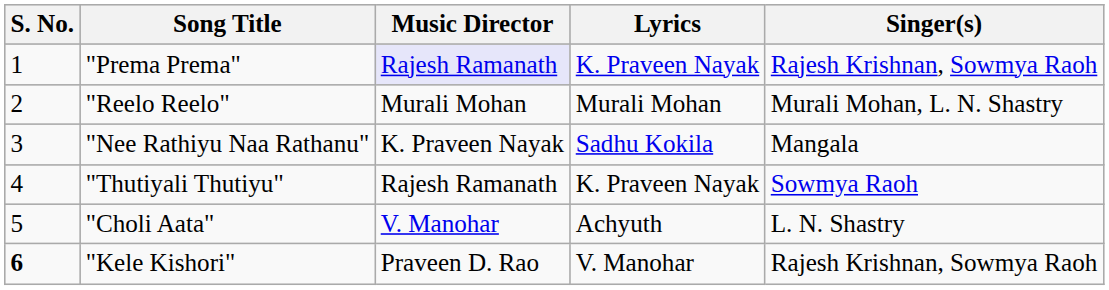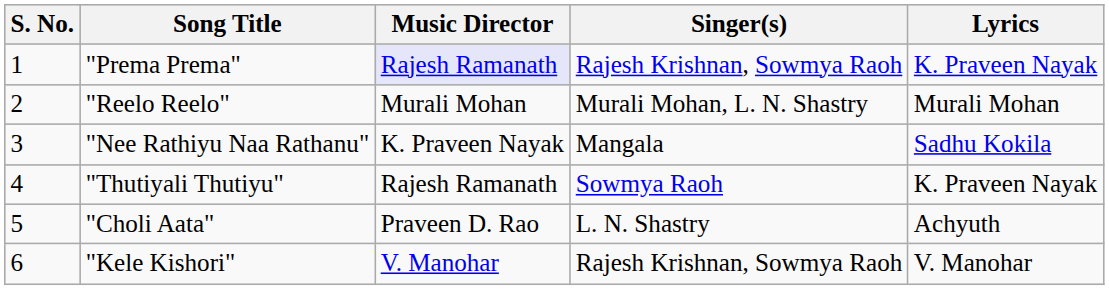 <table class="wikitable">
 <tr>
 <th>S. No.</th>
 <th>Song Title</th>
 <th>Music Director</th>
+<th>Singer(s)</th>
 <th>Lyrics</th>
-<th>Singer(s)</th>
 </tr>
 <tr>
 <td>1</td>
 <td>"Prema Prema"</td>
 <td style="background: lavender;"><a href='#'>Rajesh Ramanath</a></td>
+<td><a href='#'>Rajesh Krishnan</a>, <a href='#'>Sowmya Raoh</a></td>
 <td><a href='#'>K. Praveen Nayak</a></td>
-<td><a href='#'>Rajesh Krishnan</a>, <a href='#'>Sowmya Raoh</a></td>
 </tr>
 <tr>
 <td>2</td>
 <td>"Reelo Reelo"</td>
 <td>Murali Mohan</td>
+<td>Murali Mohan, L. N. Shastry</td>
 <td>Murali Mohan</td>
-<td>Murali Mohan, L. N. Shastry</td>
 </tr>
 <tr>
 <td>3</td>
 <td>"Nee Rathiyu Naa Rathanu"</td>
 <td>K. Praveen Nayak</td>
+<td>Mangala</td>
 <td><a href='#'>Sadhu Kokila</a></td>
-<td>Mangala</td>
 </tr>
 <tr>
 <td>4</td>
 <td>"Thutiyali Thutiyu"</td>
 <td>Rajesh Ramanath</td>
+<td><a href='#'>Sowmya Raoh</a></td>
 <td>K. Praveen Nayak</td>
-<td><a href='#'>Sowmya Raoh</a></td>
 </tr>
 <tr>
 <td>5</td>
 <td>"Choli Aata"</td>
-<td><a href='#'>V. Manohar</a></td>
+<td>Praveen D. Rao</td>
+<td>L. N. Shastry</td>
 <td>Achyuth</td>
-<td>L. N. Shastry</td>
 </tr>
 <tr>
-<td><strong>6</strong></td>
+<td>6</td>
 <td>"Kele Kishori"</td>
-<td>Praveen D. Rao</td>
+<td><a href='#'>V. Manohar</a></td>
+<td>Rajesh Krishnan, Sowmya Raoh</td>
 <td>V. Manohar</td>
-<td>Rajesh Krishnan, Sowmya Raoh</td>
 </tr>
 </table>
